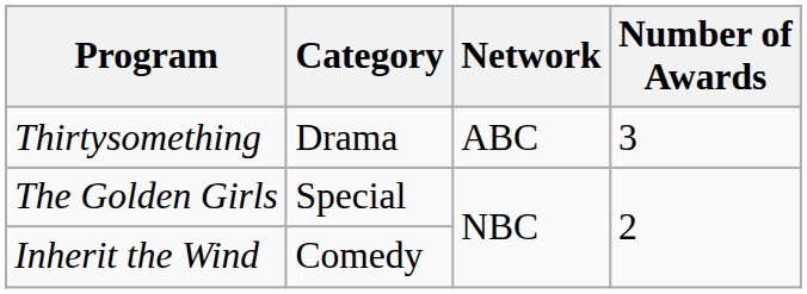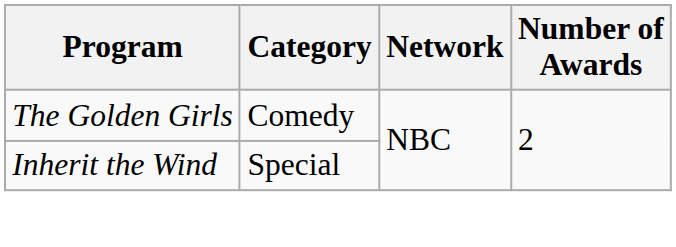 <table class="wikitable">
 <tr>
 <th>Program</th>
 <th>Category</th>
 <th>Network</th>
 <th>Number of<br>Awards</th>
 </tr>
 <tr>
-<td><em>Thirtysomething</em></td>
-<td>Drama</td>
-<td>ABC</td>
-<td>3</td>
-</tr>
-<tr>
 <td><em>The Golden Girls</em></td>
-<td>Special</td>
+<td>Comedy</td>
 <td rowspan="2">NBC</td>
 <td rowspan="2">2</td>
 </tr>
 <tr>
 <td><em>Inherit the Wind</em></td>
-<td>Comedy</td>
+<td>Special</td>
 </tr>
 </table>
